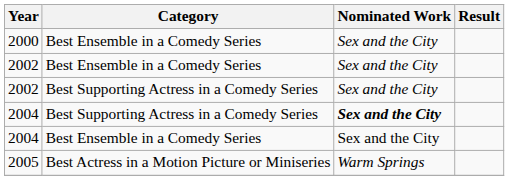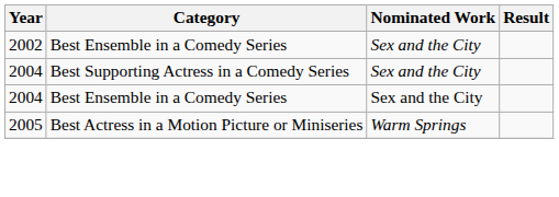 <table class="wikitable">
 <tr>
 <th>Year</th>
 <th>Category</th>
 <th>Nominated Work</th>
 <th>Result</th>
 </tr>
 <tr>
-<td>2000</td>
-<td>Best Ensemble in a Comedy Series</td>
-<td><em>Sex and the City</em></td>
-<td></td>
-</tr>
-<tr>
 <td>2002</td>
 <td>Best Ensemble in a Comedy Series</td>
 <td><em>Sex and the City</em></td>
 <td></td>
 </tr>
 <tr>
-<td>2002</td>
+<td>2004</td>
 <td>Best Supporting Actress in a Comedy Series</td>
 <td><em>Sex and the City</em></td>
-<td></td>
-</tr>
-<tr>
-<td>2004</td>
-<td>Best Supporting Actress in a Comedy Series</td>
-<td><strong><em>Sex and the City</em></strong></td>
 <td></td>
 </tr>
 <tr>
 <td>2004</td>
 <td>Best Ensemble in a Comedy Series</td>
 <td>Sex and the City</td>
 <td></td>
 </tr>
 <tr>
 <td>2005</td>
 <td>Best Actress in a Motion Picture or Miniseries</td>
 <td><em>Warm Springs</em></td>
 <td></td>
 </tr>
 <tr>
 </tr>
 </table>
